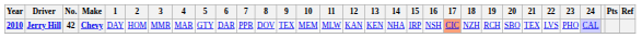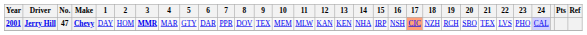 <table class="wikitable" style="text-align:center; font-size:75%">
 <tr>
 <th>Year</th>
 <th>Driver</th>
 <th>No.</th>
 <th>Make</th>
 <th>1</th>
 <th>2</th>
 <th>3</th>
 <th>4</th>
 <th>5</th>
 <th>6</th>
 <th>7</th>
 <th>8</th>
 <th>9</th>
 <th>10</th>
 <th>11</th>
 <th>12</th>
 <th>13</th>
 <th>14</th>
 <th>15</th>
 <th>16</th>
 <th>17</th>
 <th>18</th>
 <th>19</th>
 <th>20</th>
 <th>21</th>
 <th>22</th>
 <th>23</th>
 <th>24</th>
 <th></th>
 <th>Pts</th>
 <th>Ref</th>
 </tr>
 <tr>
-<th><a href='#'>2010</a></th>
+<th><a href='#'>2001</a></th>
 <th><a href='#'>Jerry Hill</a></th>
-<th>42</th>
+<th>47</th>
 <th><a href='#'>Chevy</a></th>
 <td><a href='#'>DAY</a></td>
 <td><a href='#'>HOM</a></td>
-<td><a href='#'>MMR</a></td>
+<td><strong><a href='#'>MMR</a></strong></td>
 <td><a href='#'>MAR</a></td>
 <td><a href='#'>GTY</a></td>
 <td><a href='#'>DAR</a></td>
 <td><a href='#'>PPR</a></td>
 <td><a href='#'>DOV</a></td>
 <td><a href='#'>TEX</a></td>
 <td><a href='#'>MEM</a></td>
 <td><a href='#'>MLW</a></td>
 <td><a href='#'>KAN</a></td>
 <td><a href='#'>KEN</a></td>
 <td><a href='#'>NHA</a></td>
 <td><a href='#'>IRP</a></td>
 <td><a href='#'>NSH</a></td>
 <td style="background: lightsalmon;"><a href='#'>CIC</a></td>
 <td><a href='#'>NZH</a></td>
 <td><a href='#'>RCH</a></td>
 <td><a href='#'>SBO</a></td>
 <td><a href='#'>TEX</a></td>
 <td><a href='#'>LVS</a></td>
 <td><a href='#'>PHO</a></td>
 <td style="background:#CFCFFF;"><a href='#'>CAL</a><br></td>
 <th></th>
 <th></th>
 <th></th>
 </tr>
 <tr>
 </tr>
 </table>
